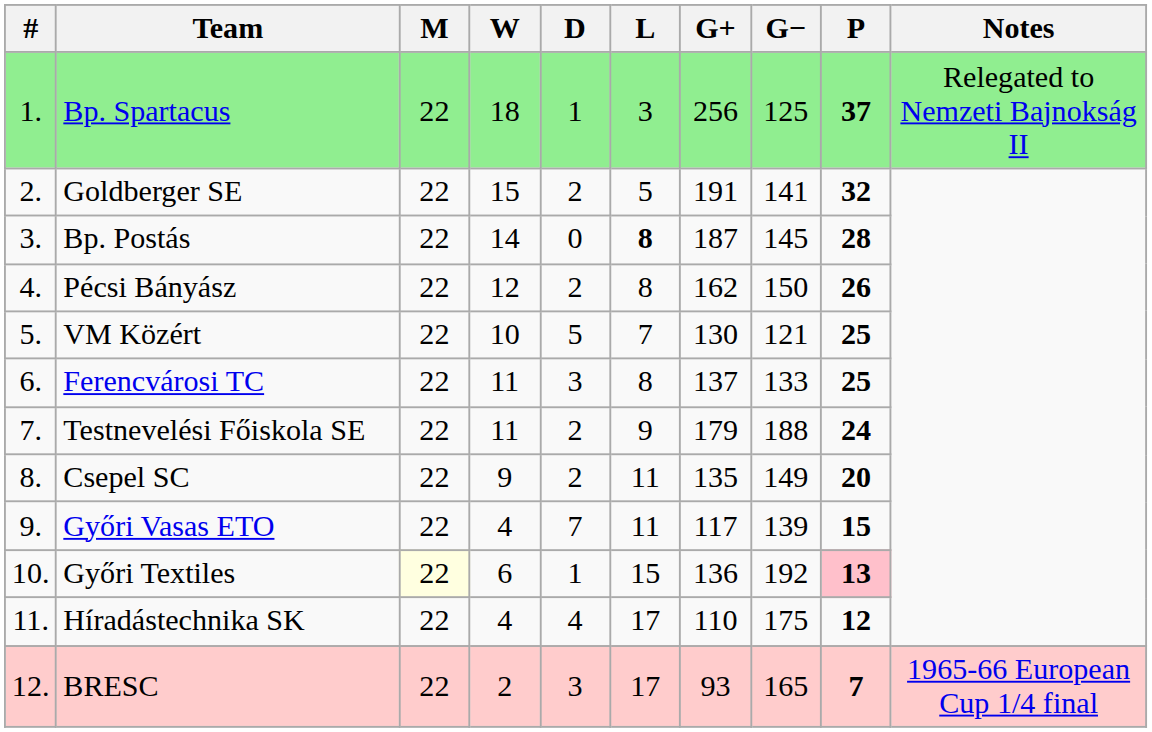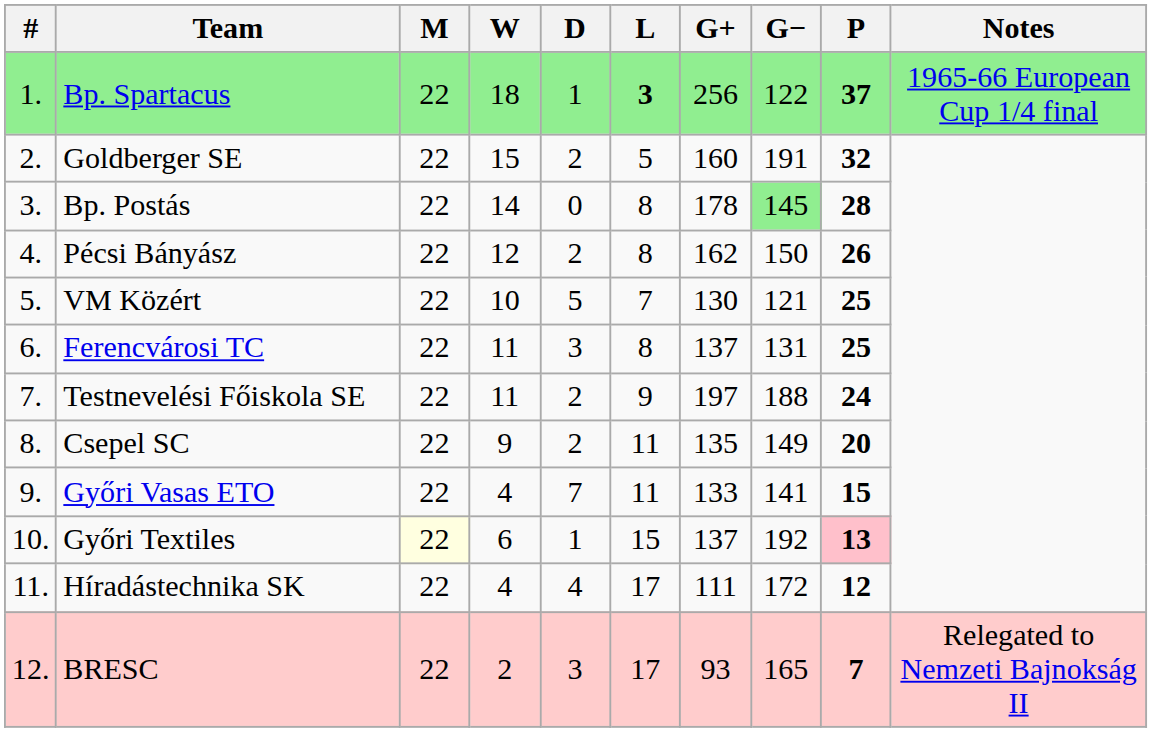 <table class="wikitable" style="text-align: center;">
 <tr>
 <th width="15">#</th>
 <th width="175">Team</th>
 <th width="30">M</th>
 <th width="30">W</th>
 <th width="30">D</th>
 <th width="30">L</th>
 <th width="30">G+</th>
 <th width="30">G−</th>
 <th width="30">P</th>
 <th>Notes</th>
 </tr>
 <tr style="background: #90EE90;">
 <td>1.</td>
 <td align="left"><a href='#'>Bp. Spartacus</a></td>
 <td>22</td>
 <td>18</td>
 <td>1</td>
-<td>3</td>
+<td><strong>3</strong></td>
 <td>256</td>
-<td>125</td>
+<td>122</td>
 <td><strong>37</strong></td>
-<td rowspan="1">Relegated to <a href='#'>Nemzeti Bajnokság II</a></td>
+<td><a href='#'>1965-66 European Cup 1/4 final</a></td>
 </tr>
 <tr>
 <td>2.</td>
 <td align="left">Goldberger SE</td>
 <td>22</td>
 <td>15</td>
 <td>2</td>
 <td>5</td>
+<td>160</td>
 <td>191</td>
-<td>141</td>
 <td><strong>32</strong></td>
 </tr>
 <tr>
 <td>3.</td>
 <td align="left">Bp. Postás</td>
 <td>22</td>
 <td>14</td>
 <td>0</td>
-<td><strong>8</strong></td>
-<td>187</td>
-<td>145</td>
+<td>8</td>
+<td>178</td>
+<td style="background: lightgreen;">145</td>
 <td><strong>28</strong></td>
 </tr>
 <tr>
 <td>4.</td>
 <td align="left">Pécsi Bányász</td>
 <td>22</td>
 <td>12</td>
 <td>2</td>
 <td>8</td>
 <td>162</td>
 <td>150</td>
 <td><strong>26</strong></td>
 </tr>
 <tr>
 <td>5.</td>
 <td align="left">VM Közért</td>
 <td>22</td>
 <td>10</td>
 <td>5</td>
 <td>7</td>
 <td>130</td>
 <td>121</td>
 <td><strong>25</strong></td>
 </tr>
 <tr>
 <td>6.</td>
 <td align="left"><a href='#'>Ferencvárosi TC</a></td>
 <td>22</td>
 <td>11</td>
 <td>3</td>
 <td>8</td>
 <td>137</td>
-<td>133</td>
+<td>131</td>
 <td><strong>25</strong></td>
 </tr>
 <tr>
 <td>7.</td>
 <td align="left">Testnevelési Főiskola SE</td>
 <td>22</td>
 <td>11</td>
 <td>2</td>
 <td>9</td>
-<td>179</td>
+<td>197</td>
 <td>188</td>
 <td><strong>24</strong></td>
 </tr>
 <tr>
 <td>8.</td>
 <td align="left">Csepel SC</td>
 <td>22</td>
 <td>9</td>
 <td>2</td>
 <td>11</td>
 <td>135</td>
 <td>149</td>
 <td><strong>20</strong></td>
 </tr>
 <tr>
 <td>9.</td>
 <td align="left"><a href='#'>Győri Vasas ETO</a></td>
 <td>22</td>
 <td>4</td>
 <td>7</td>
 <td>11</td>
-<td>117</td>
-<td>139</td>
+<td>133</td>
+<td>141</td>
 <td><strong>15</strong></td>
 </tr>
 <tr>
 <td>10.</td>
 <td align="left">Győri Textiles</td>
 <td style="background: lightyellow;">22</td>
 <td>6</td>
 <td>1</td>
 <td>15</td>
-<td>136</td>
+<td>137</td>
 <td>192</td>
 <td style="background: pink;"><strong>13</strong></td>
 </tr>
 <tr>
 <td>11.</td>
 <td align="left">Híradástechnika SK</td>
 <td>22</td>
 <td>4</td>
 <td>4</td>
 <td>17</td>
-<td>110</td>
-<td>175</td>
+<td>111</td>
+<td>172</td>
 <td><strong>12</strong></td>
 </tr>
 <tr style="background: #FFCCCC;">
 <td>12.</td>
 <td align="left">BRESC</td>
 <td>22</td>
 <td>2</td>
 <td>3</td>
 <td>17</td>
 <td>93</td>
 <td>165</td>
 <td><strong>7</strong></td>
-<td><a href='#'>1965-66 European Cup 1/4 final</a></td>
+<td rowspan="1">Relegated to <a href='#'>Nemzeti Bajnokság II</a></td>
 </tr>
 </table>
